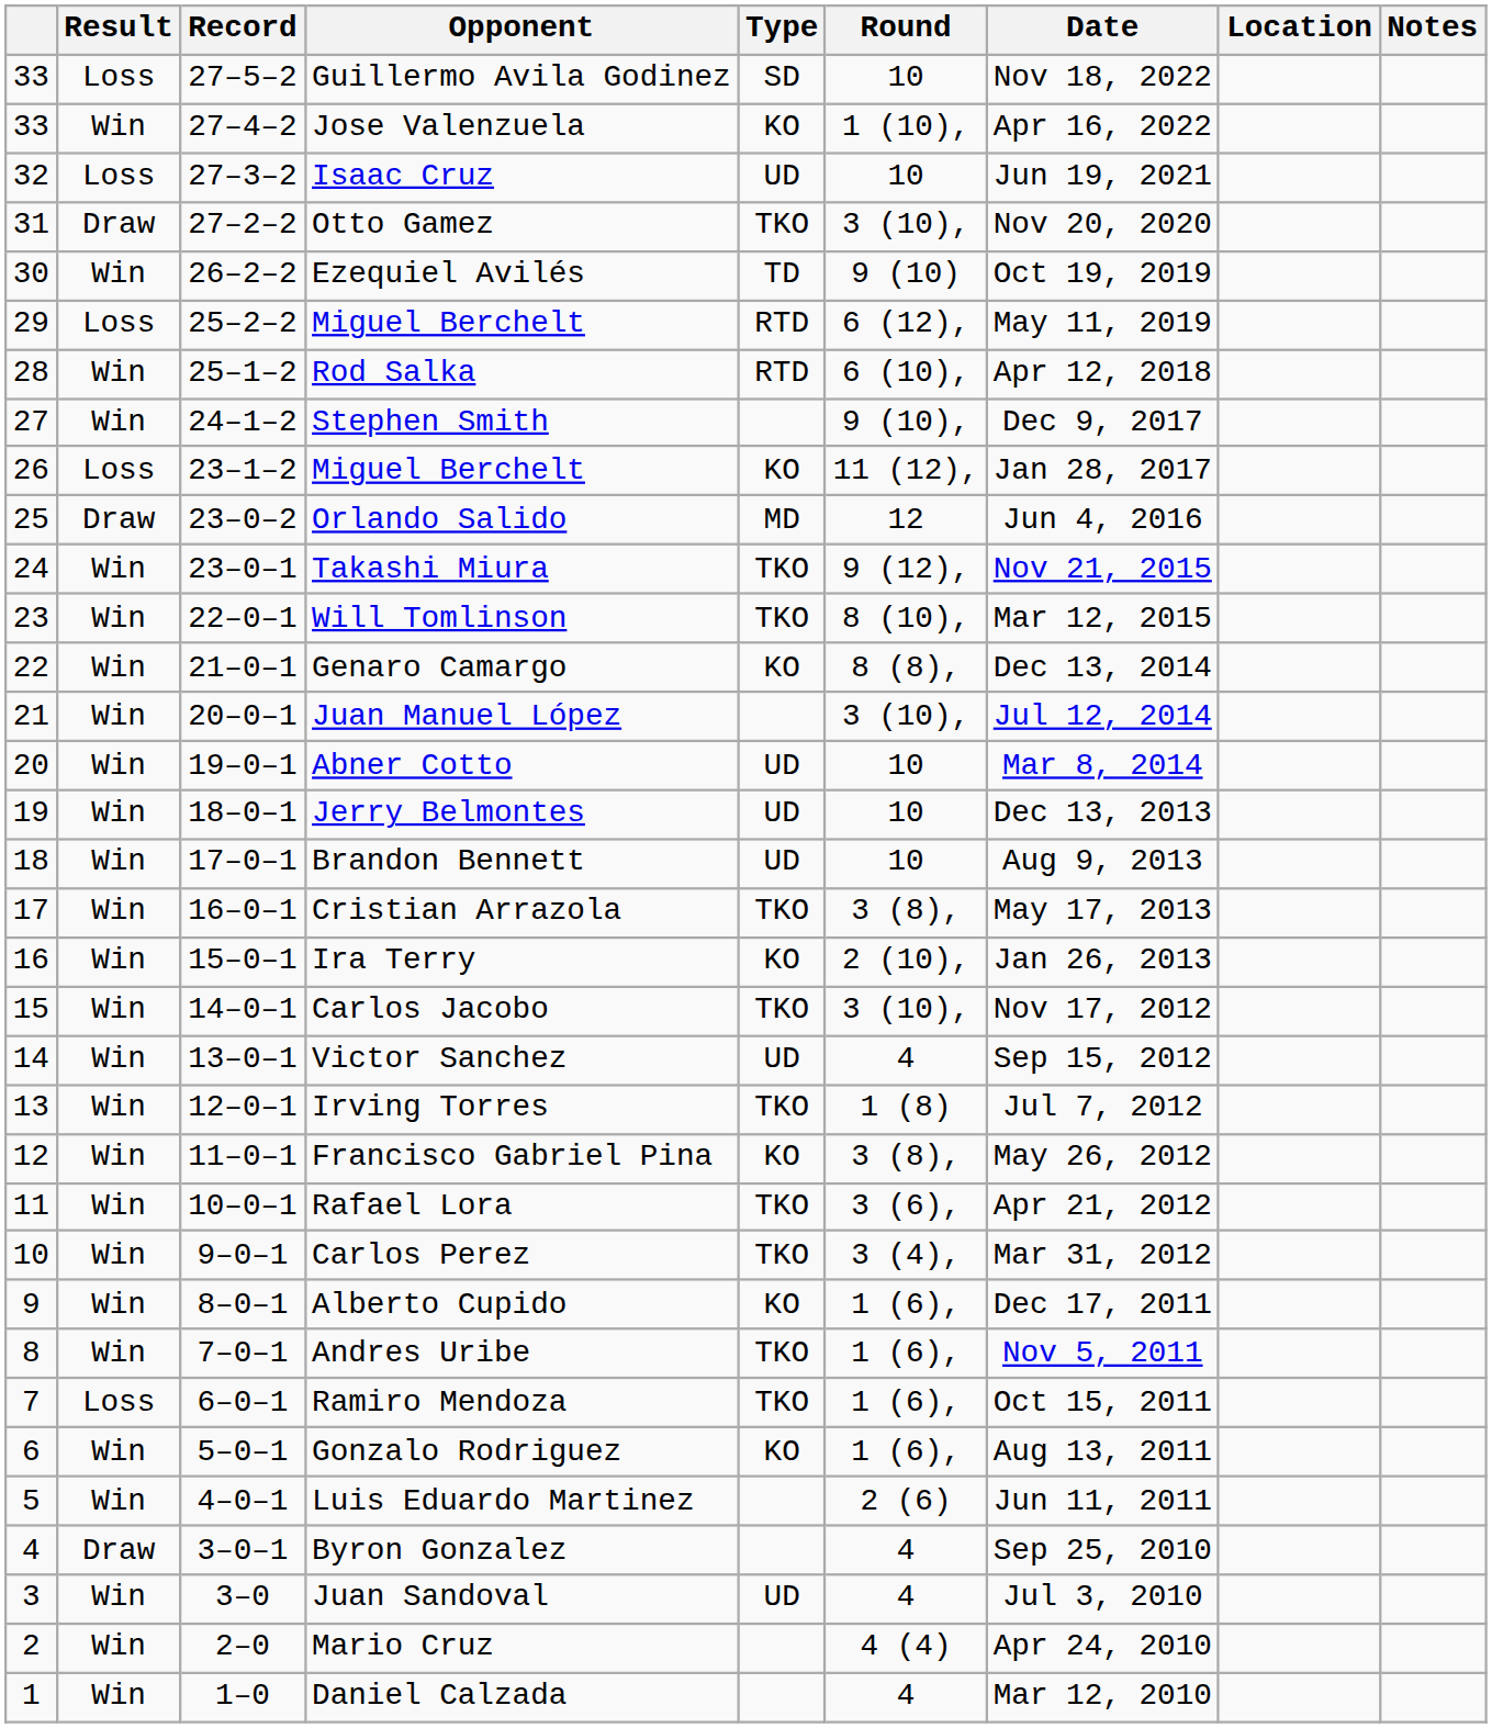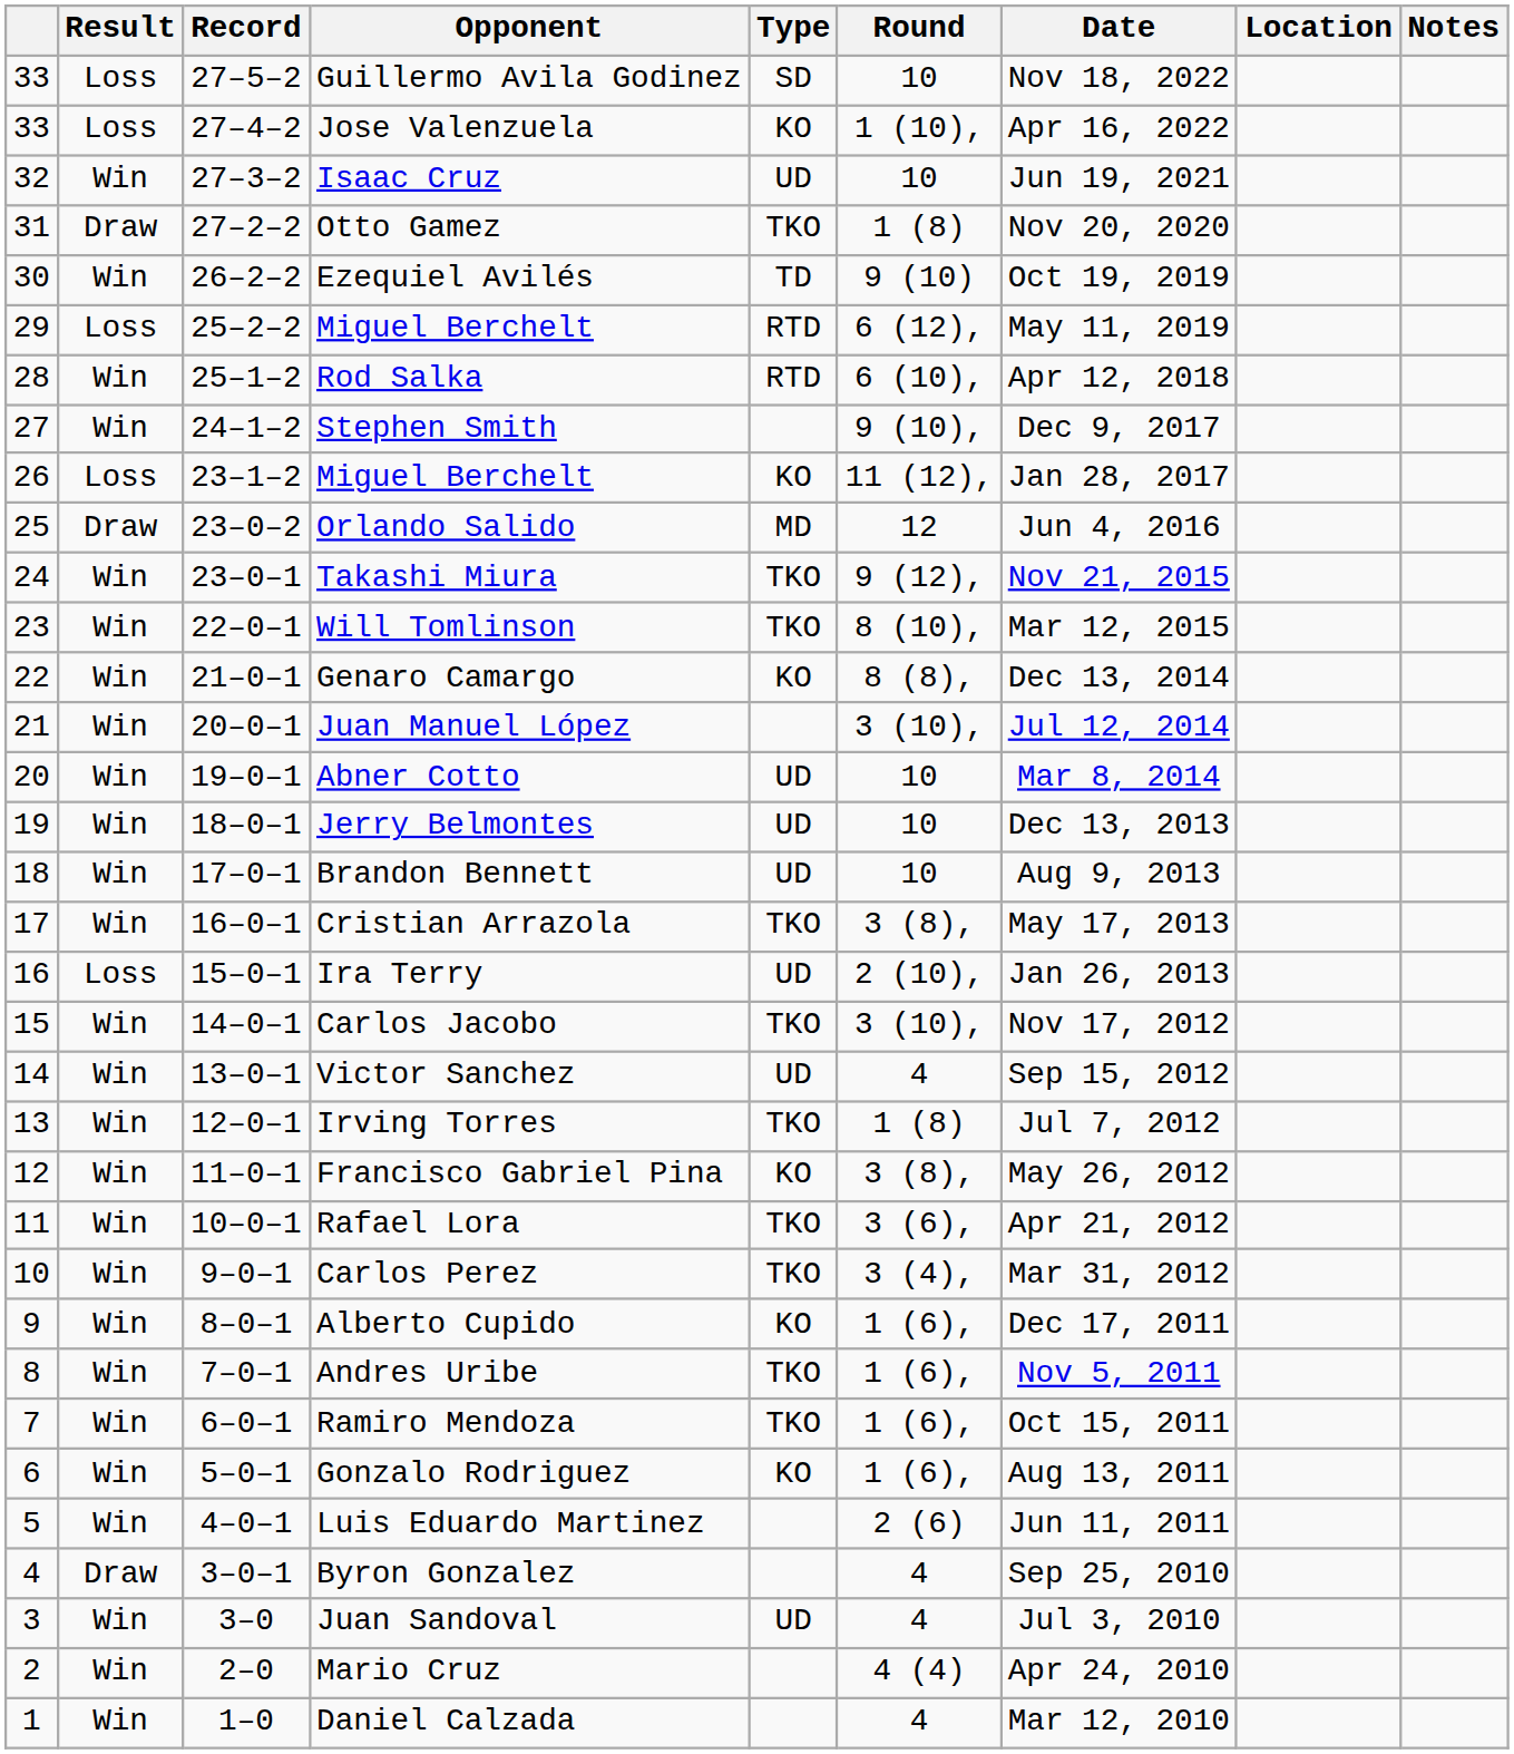 <table class="wikitable" style="text-align:center; font-size:95%">
 <tr>
 <th></th>
 <th>Result</th>
 <th>Record</th>
 <th>Opponent</th>
 <th>Type</th>
 <th>Round</th>
 <th>Date</th>
 <th>Location</th>
 <th>Notes</th>
 </tr>
 <tr>
 <td>33</td>
 <td>Loss</td>
 <td>27–5–2</td>
 <td style="text-align:left;"> Guillermo Avila Godinez</td>
 <td>SD</td>
 <td>10</td>
 <td>Nov 18, 2022</td>
 <td style="text-align:left;"> </td>
 <td></td>
 </tr>
 <tr>
 <td>33</td>
-<td>Win</td>
+<td>Loss</td>
 <td>27–4–2</td>
 <td style="text-align:left;"> Jose Valenzuela</td>
 <td>KO</td>
 <td>1 (10), </td>
 <td>Apr 16, 2022</td>
 <td style="text-align:left;"><br> </td>
 <td></td>
 </tr>
 <tr>
 <td>32</td>
-<td>Loss</td>
+<td>Win</td>
 <td>27–3–2</td>
 <td style="text-align:left;"> <a href='#'>Isaac Cruz</a></td>
 <td>UD</td>
 <td>10</td>
 <td>Jun 19, 2021</td>
 <td style="text-align:left;"><br> </td>
 <td></td>
 </tr>
 <tr>
 <td>31</td>
 <td>Draw</td>
 <td>27–2–2</td>
 <td style="text-align:left;"> 	Otto Gamez</td>
 <td>TKO</td>
-<td>3 (10), </td>
+<td>1 (8)</td>
 <td>Nov 20, 2020</td>
 <td style="text-align:left;"> </td>
 <td></td>
 </tr>
 <tr>
 <td>30</td>
 <td>Win</td>
 <td>26–2–2</td>
 <td style="text-align:left;"> Ezequiel Avilés</td>
 <td>TD</td>
 <td>9 (10)</td>
 <td>Oct 19, 2019</td>
 <td style="text-align:left;"> </td>
 <td></td>
 </tr>
 <tr>
 <td>29</td>
 <td>Loss</td>
 <td>25–2–2</td>
 <td style="text-align:left;"> <a href='#'>Miguel Berchelt</a></td>
 <td>RTD</td>
 <td>6 (12), </td>
 <td>May 11, 2019</td>
 <td style="text-align:left;"> </td>
 <td style="text-align:left;"></td>
 </tr>
 <tr>
 <td>28</td>
 <td>Win</td>
 <td>25–1–2</td>
 <td style="text-align:left;"> <a href='#'>Rod Salka</a></td>
 <td>RTD</td>
 <td>6 (10), </td>
 <td>Apr 12, 2018</td>
 <td style="text-align:left;"> </td>
 <td></td>
 </tr>
 <tr>
 <td>27</td>
 <td>Win</td>
 <td>24–1–2</td>
 <td style="text-align:left;"> <a href='#'>Stephen Smith</a></td>
 <td></td>
 <td>9 (10), </td>
 <td>Dec 9, 2017</td>
 <td style="text-align:left;"> </td>
 <td></td>
 </tr>
 <tr>
 <td>26</td>
 <td>Loss</td>
 <td>23–1–2</td>
 <td style="text-align:left;"> <a href='#'>Miguel Berchelt</a></td>
 <td>KO</td>
 <td>11 (12), </td>
 <td>Jan 28, 2017</td>
 <td style="text-align:left;"> </td>
 <td style="text-align:left;"></td>
 </tr>
 <tr>
 <td>25</td>
 <td>Draw</td>
 <td>23–0–2</td>
 <td style="text-align:left;"> <a href='#'>Orlando Salido</a></td>
 <td>MD</td>
 <td>12</td>
 <td>Jun 4, 2016</td>
 <td style="text-align:left;"> </td>
 <td style="text-align:left;"></td>
 </tr>
 <tr>
 <td>24</td>
 <td>Win</td>
 <td>23–0–1</td>
 <td style="text-align:left;"> <a href='#'>Takashi Miura</a></td>
 <td>TKO</td>
 <td>9 (12), </td>
 <td><a href='#'>Nov 21, 2015</a></td>
 <td align=left></td>
 <td style="text-align:left;"></td>
 </tr>
 <tr>
 <td>23</td>
 <td>Win</td>
 <td>22–0–1</td>
 <td style="text-align:left;"> <a href='#'>Will Tomlinson</a></td>
 <td>TKO</td>
 <td>8 (10), </td>
 <td>Mar 12, 2015</td>
 <td align=left></td>
 <td style="text-align:left;"></td>
 </tr>
 <tr>
 <td>22</td>
 <td>Win</td>
 <td>21–0–1</td>
 <td style="text-align:left;"> Genaro Camargo</td>
 <td>KO</td>
 <td>8 (8), </td>
 <td>Dec 13, 2014</td>
 <td align=left></td>
 <td style="text-align:left;"></td>
 </tr>
 <tr>
 <td>21</td>
 <td>Win</td>
 <td>20–0–1</td>
 <td style="text-align:left;"> <a href='#'>Juan Manuel López</a></td>
 <td></td>
 <td>3 (10), </td>
 <td><a href='#'>Jul 12, 2014</a></td>
 <td align=left></td>
 <td style="text-align:left;"></td>
 </tr>
 <tr>
 <td>20</td>
 <td>Win</td>
 <td>19–0–1</td>
 <td style="text-align:left;"> <a href='#'>Abner Cotto</a></td>
 <td>UD</td>
 <td>10</td>
 <td><a href='#'>Mar 8, 2014</a></td>
 <td align=left></td>
 <td></td>
 </tr>
 <tr>
 <td>19</td>
 <td>Win</td>
 <td>18–0–1</td>
 <td style="text-align:left;"> <a href='#'>Jerry Belmontes</a></td>
 <td>UD</td>
 <td>10</td>
 <td>Dec 13, 2013</td>
 <td align=left></td>
 <td style="text-align:left;"></td>
 </tr>
 <tr>
 <td>18</td>
 <td>Win</td>
 <td>17–0–1</td>
 <td style="text-align:left;"> Brandon Bennett</td>
 <td>UD</td>
 <td>10</td>
 <td>Aug 9, 2013</td>
 <td align=left></td>
 <td style="text-align:left;"></td>
 </tr>
 <tr>
 <td>17</td>
 <td>Win</td>
 <td>16–0–1</td>
 <td style="text-align:left;"> Cristian Arrazola</td>
 <td>TKO</td>
 <td>3 (8), </td>
 <td>May 17, 2013</td>
 <td align=left></td>
 <td></td>
 </tr>
 <tr>
 <td>16</td>
-<td>Win</td>
+<td>Loss</td>
 <td>15–0–1</td>
 <td style="text-align:left;"> Ira Terry</td>
-<td>KO</td>
+<td>UD</td>
 <td>2 (10), </td>
 <td>Jan 26, 2013</td>
 <td align=left></td>
 <td></td>
 </tr>
 <tr>
 <td>15</td>
 <td>Win</td>
 <td>14–0–1</td>
 <td style="text-align:left;"> Carlos Jacobo</td>
 <td>TKO</td>
 <td>3 (10), </td>
 <td>Nov 17, 2012</td>
 <td align=left></td>
 <td></td>
 </tr>
 <tr>
 <td>14</td>
 <td>Win</td>
 <td>13–0–1</td>
 <td style="text-align:left;"> Victor Sanchez</td>
 <td>UD</td>
 <td>4</td>
 <td>Sep 15, 2012</td>
 <td align=left></td>
 <td></td>
 </tr>
 <tr>
 <td>13</td>
 <td>Win</td>
 <td>12–0–1</td>
 <td style="text-align:left;"> Irving Torres</td>
 <td>TKO</td>
 <td>1 (8)</td>
 <td>Jul 7, 2012</td>
 <td align=left></td>
 <td></td>
 </tr>
 <tr>
 <td>12</td>
 <td>Win</td>
 <td>11–0–1</td>
 <td style="text-align:left;"> Francisco Gabriel Pina</td>
 <td>KO</td>
 <td>3 (8), </td>
 <td>May 26, 2012</td>
 <td align=left></td>
 <td></td>
 </tr>
 <tr>
 <td>11</td>
 <td>Win</td>
 <td>10–0–1</td>
 <td style="text-align:left;"> Rafael Lora</td>
 <td>TKO</td>
 <td>3 (6), </td>
 <td>Apr 21, 2012</td>
 <td align=left></td>
 <td></td>
 </tr>
 <tr>
 <td>10</td>
 <td>Win</td>
 <td>9–0–1</td>
 <td style="text-align:left;"> Carlos Perez</td>
 <td>TKO</td>
 <td>3 (4), </td>
 <td>Mar 31, 2012</td>
 <td align=left></td>
 <td></td>
 </tr>
 <tr>
 <td>9</td>
 <td>Win</td>
 <td>8–0–1</td>
 <td style="text-align:left;"> Alberto Cupido</td>
 <td>KO</td>
 <td>1 (6), </td>
 <td>Dec 17, 2011</td>
 <td align=left></td>
 <td></td>
 </tr>
 <tr>
 <td>8</td>
 <td>Win</td>
 <td>7–0–1</td>
 <td style="text-align:left;"> Andres Uribe</td>
 <td>TKO</td>
 <td>1 (6), </td>
 <td><a href='#'>Nov 5, 2011</a></td>
 <td align=left></td>
 <td></td>
 </tr>
 <tr>
 <td>7</td>
-<td>Loss</td>
+<td>Win</td>
 <td>6–0–1</td>
 <td style="text-align:left;"> Ramiro Mendoza</td>
 <td>TKO</td>
 <td>1 (6), </td>
 <td>Oct 15, 2011</td>
 <td align=left></td>
 <td></td>
 </tr>
 <tr>
 <td>6</td>
 <td>Win</td>
 <td>5–0–1</td>
 <td style="text-align:left;"> Gonzalo Rodriguez</td>
 <td>KO</td>
 <td>1 (6), </td>
 <td>Aug 13, 2011</td>
 <td align=left></td>
 <td></td>
 </tr>
 <tr>
 <td>5</td>
 <td>Win</td>
 <td>4–0–1</td>
 <td style="text-align:left;"> Luis Eduardo Martinez</td>
 <td></td>
 <td>2 (6)</td>
 <td>Jun 11, 2011</td>
 <td align=left></td>
 <td></td>
 </tr>
 <tr>
 <td>4</td>
 <td>Draw</td>
 <td>3–0–1</td>
 <td style="text-align:left;"> Byron Gonzalez</td>
 <td></td>
 <td>4</td>
 <td>Sep 25, 2010</td>
 <td align=left></td>
 <td></td>
 </tr>
 <tr>
 <td>3</td>
 <td>Win</td>
 <td>3–0</td>
 <td style="text-align:left;"> Juan Sandoval</td>
 <td>UD</td>
 <td>4</td>
 <td>Jul 3, 2010</td>
 <td align=left></td>
 <td></td>
 </tr>
 <tr>
 <td>2</td>
 <td>Win</td>
 <td>2–0</td>
 <td style="text-align:left;"> Mario Cruz</td>
 <td></td>
 <td>4 (4)</td>
 <td>Apr 24, 2010</td>
 <td align=left></td>
 <td></td>
 </tr>
 <tr>
 <td>1</td>
 <td>Win</td>
 <td>1–0</td>
 <td style="text-align:left;"> Daniel Calzada</td>
 <td></td>
 <td>4</td>
 <td>Mar 12, 2010</td>
 <td align=left></td>
 <td style="text-align:left;"></td>
 </tr>
 </table>
